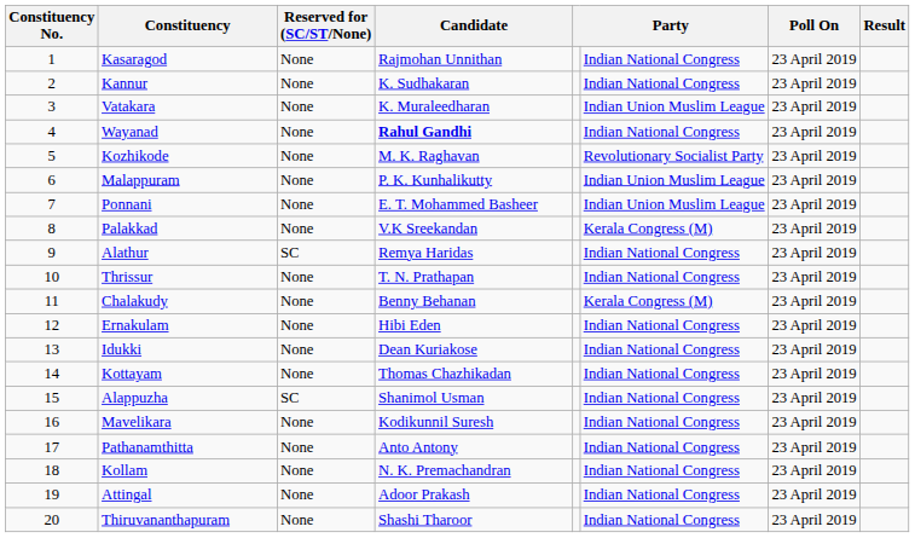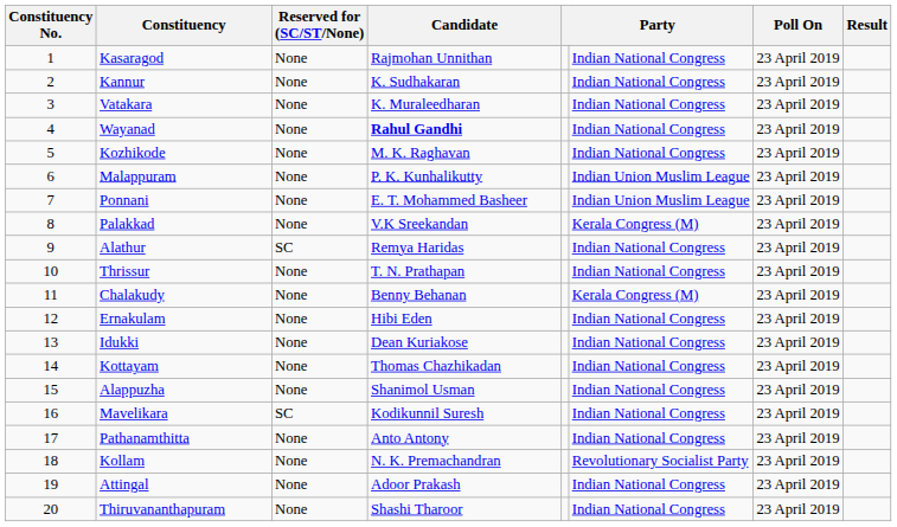 <table class= "wikitable sortable">
 <tr>
 <th>Constituency <br> No.</th>
 <th style="width:180px;">Constituency</th>
 <th>Reserved for<br>(<a href='#'>SC/ST</a>/None)</th>
 <th style="width:200px;">Candidate </th>
 <th colspan="2">Party</th>
 <th>Poll On</th>
 <th>Result</th>
 </tr>
 <tr>
 <td style="text-align:center;">1</td>
 <td><a href='#'>Kasaragod</a></td>
 <td>None</td>
 <td><a href='#'>Rajmohan Unnithan</a></td>
 <td bgcolor=></td>
 <td><a href='#'>Indian National Congress</a></td>
 <td>23 April 2019</td>
 <td></td>
 </tr>
 <tr>
 <td style="text-align:center;">2</td>
 <td><a href='#'>Kannur</a></td>
 <td>None</td>
 <td><a href='#'>K. Sudhakaran</a></td>
 <td bgcolor=></td>
 <td><a href='#'>Indian National Congress</a></td>
 <td>23 April 2019</td>
 <td></td>
 </tr>
 <tr>
 <td style="text-align:center;">3</td>
 <td><a href='#'>Vatakara</a></td>
 <td>None</td>
 <td><a href='#'>K. Muraleedharan</a></td>
 <td bgcolor=></td>
-<td><a href='#'>Indian Union Muslim League</a></td>
+<td><a href='#'>Indian National Congress</a></td>
 <td>23 April 2019</td>
 <td></td>
 </tr>
 <tr>
 <td style="text-align:center;">4</td>
 <td><a href='#'>Wayanad</a></td>
 <td>None</td>
 <td><strong><a href='#'>Rahul Gandhi</a></strong></td>
 <td bgcolor=></td>
 <td><a href='#'>Indian National Congress</a></td>
 <td>23 April 2019</td>
 <td></td>
 </tr>
 <tr>
 <td style="text-align:center;">5</td>
 <td><a href='#'>Kozhikode</a></td>
 <td>None</td>
 <td><a href='#'>M. K. Raghavan</a></td>
 <td bgcolor=></td>
-<td><a href='#'>Revolutionary Socialist Party</a></td>
+<td><a href='#'>Indian National Congress</a></td>
 <td>23 April 2019</td>
 <td></td>
 </tr>
 <tr>
 <td style="text-align:center;">6</td>
 <td><a href='#'>Malappuram</a></td>
 <td>None</td>
 <td><a href='#'>P. K. Kunhalikutty</a></td>
 <td bgcolor=></td>
 <td><a href='#'>Indian Union Muslim League</a></td>
 <td>23 April 2019</td>
 <td></td>
 </tr>
 <tr>
 <td style="text-align:center;">7</td>
 <td><a href='#'>Ponnani</a></td>
 <td>None</td>
 <td><a href='#'>E. T. Mohammed Basheer</a></td>
 <td bgcolor=></td>
 <td><a href='#'>Indian Union Muslim League</a></td>
 <td>23 April 2019</td>
 <td></td>
 </tr>
 <tr>
 <td style="text-align:center;">8</td>
 <td><a href='#'>Palakkad</a></td>
 <td>None</td>
 <td><a href='#'>V.K Sreekandan</a></td>
 <td bgcolor=></td>
 <td><a href='#'>Kerala Congress (M)</a></td>
 <td>23 April 2019</td>
 <td></td>
 </tr>
 <tr>
 <td style="text-align:center;">9</td>
 <td><a href='#'>Alathur</a></td>
 <td>SC</td>
 <td><a href='#'>Remya Haridas</a></td>
 <td bgcolor=></td>
 <td><a href='#'>Indian National Congress</a></td>
 <td>23 April 2019</td>
 <td></td>
 </tr>
 <tr>
 <td style="text-align:center;">10</td>
 <td><a href='#'>Thrissur</a></td>
 <td>None</td>
 <td><a href='#'>T. N. Prathapan</a></td>
 <td bgcolor=></td>
 <td><a href='#'>Indian National Congress</a></td>
 <td>23 April 2019</td>
 <td></td>
 </tr>
 <tr>
 <td style="text-align:center;">11</td>
 <td><a href='#'>Chalakudy</a></td>
 <td>None</td>
 <td><a href='#'>Benny Behanan</a></td>
 <td bgcolor=></td>
 <td><a href='#'>Kerala Congress (M)</a></td>
 <td>23 April 2019</td>
 <td></td>
 </tr>
 <tr>
 <td style="text-align:center;">12</td>
 <td><a href='#'>Ernakulam</a></td>
 <td>None</td>
 <td><a href='#'>Hibi Eden</a></td>
 <td bgcolor=></td>
 <td><a href='#'>Indian National Congress</a></td>
 <td>23 April 2019</td>
 <td></td>
 </tr>
 <tr>
 <td style="text-align:center;">13</td>
 <td><a href='#'>Idukki</a></td>
 <td>None</td>
 <td><a href='#'>Dean Kuriakose</a></td>
 <td bgcolor=></td>
 <td><a href='#'>Indian National Congress</a></td>
 <td>23 April 2019</td>
 <td></td>
 </tr>
 <tr>
 <td style="text-align:center;">14</td>
 <td><a href='#'>Kottayam</a></td>
 <td>None</td>
 <td><a href='#'>Thomas Chazhikadan</a></td>
 <td bgcolor=></td>
 <td><a href='#'>Indian National Congress</a></td>
 <td>23 April 2019</td>
 <td></td>
 </tr>
 <tr>
 <td style="text-align:center;">15</td>
 <td><a href='#'>Alappuzha</a></td>
-<td>SC</td>
+<td>None</td>
 <td><a href='#'>Shanimol Usman</a></td>
 <td bgcolor=></td>
 <td><a href='#'>Indian National Congress</a></td>
 <td>23 April 2019</td>
 <td></td>
 </tr>
 <tr>
 <td style="text-align:center;">16</td>
 <td><a href='#'>Mavelikara</a></td>
-<td>None</td>
+<td>SC</td>
 <td><a href='#'>Kodikunnil Suresh</a></td>
 <td bgcolor=></td>
 <td><a href='#'>Indian National Congress</a></td>
 <td>23 April 2019</td>
 <td></td>
 </tr>
 <tr>
 <td style="text-align:center;">17</td>
 <td><a href='#'>Pathanamthitta</a></td>
 <td>None</td>
 <td><a href='#'>Anto Antony</a></td>
 <td bgcolor=></td>
 <td><a href='#'>Indian National Congress</a></td>
 <td>23 April 2019</td>
 <td></td>
 </tr>
 <tr>
 <td style="text-align:center;">18</td>
 <td><a href='#'>Kollam</a></td>
 <td>None</td>
 <td><a href='#'>N. K. Premachandran</a></td>
 <td bgcolor=></td>
-<td><a href='#'>Indian National Congress</a></td>
+<td><a href='#'>Revolutionary Socialist Party</a></td>
 <td>23 April 2019</td>
 <td></td>
 </tr>
 <tr>
 <td style="text-align:center;">19</td>
 <td><a href='#'>Attingal</a></td>
 <td>None</td>
 <td><a href='#'>Adoor Prakash</a></td>
 <td bgcolor=></td>
 <td><a href='#'>Indian National Congress</a></td>
 <td>23 April 2019</td>
 <td></td>
 </tr>
 <tr>
 <td style="text-align:center;">20</td>
 <td><a href='#'>Thiruvananthapuram</a></td>
 <td>None</td>
 <td><a href='#'>Shashi Tharoor</a></td>
 <td bgcolor=></td>
 <td><a href='#'>Indian National Congress</a></td>
 <td>23 April 2019</td>
 <td></td>
 </tr>
 </table>
